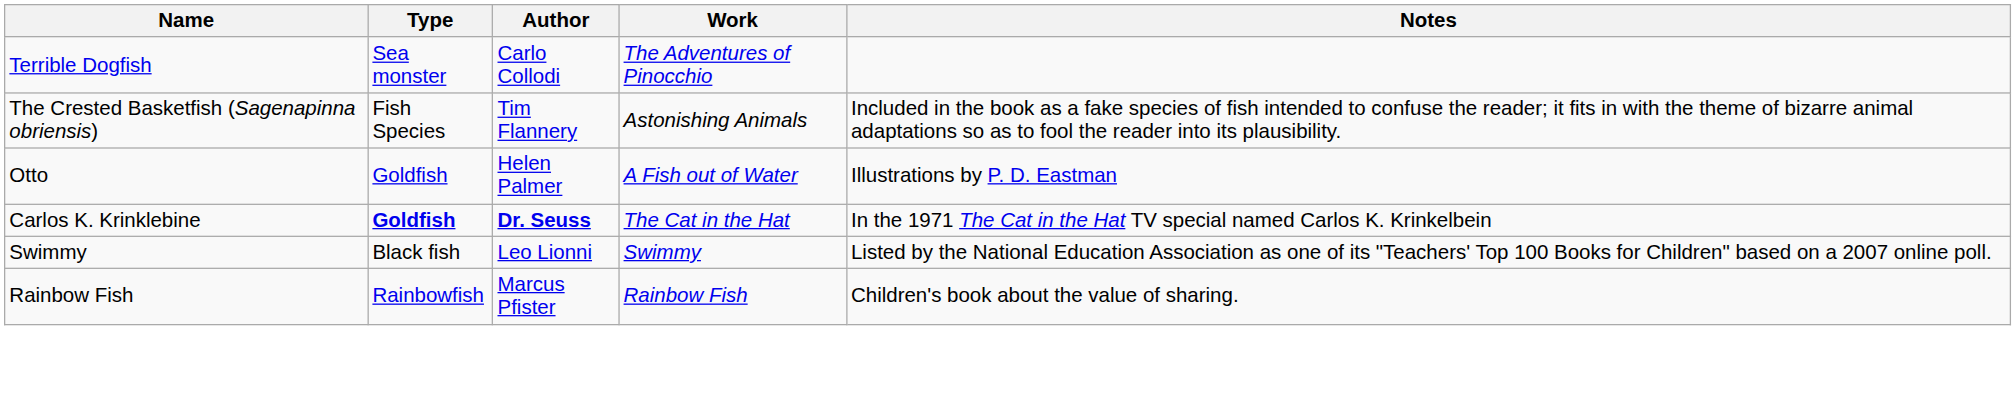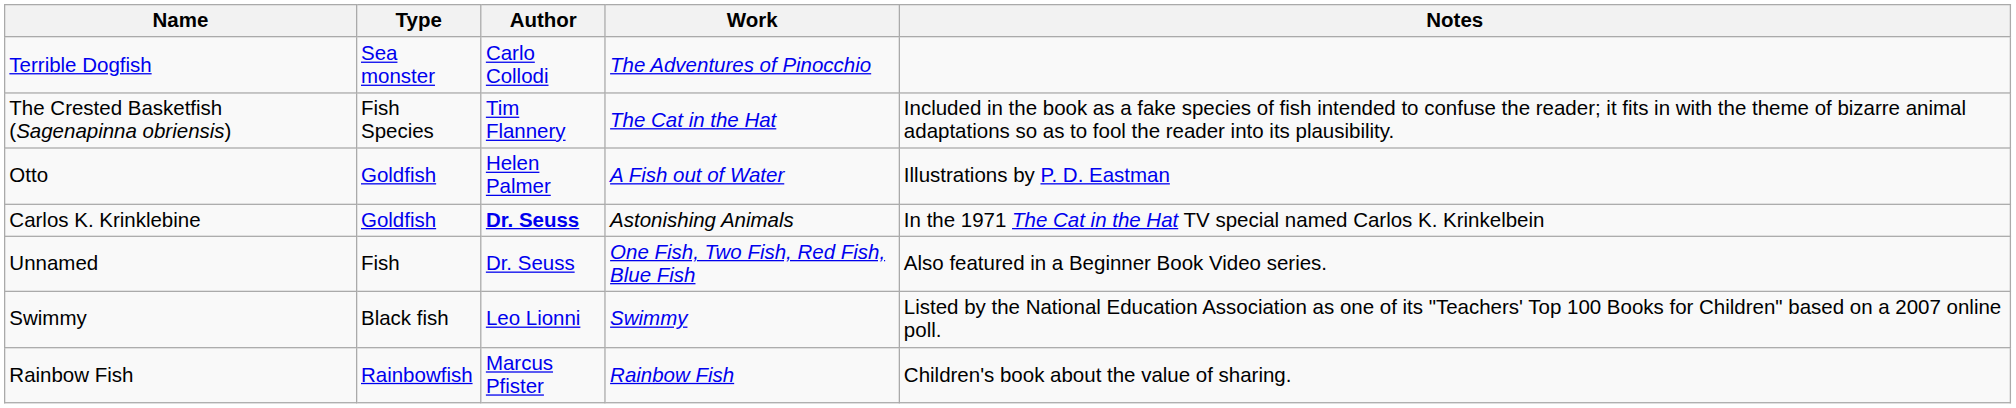 <table class="wikitable sortable">
 <tr>
 <th>Name</th>
 <th>Type</th>
 <th>Author</th>
 <th>Work</th>
 <th>Notes</th>
 </tr>
 <tr>
 <td><a href='#'>Terrible Dogfish</a></td>
 <td><a href='#'>Sea monster</a></td>
 <td><a href='#'>Carlo Collodi</a></td>
 <td><em><a href='#'>The Adventures of Pinocchio</a></em></td>
 <td></td>
 </tr>
 <tr>
 <td>The Crested Basketfish (<em>Sagenapinna obriensis</em>)</td>
 <td>Fish Species</td>
 <td><a href='#'>Tim Flannery</a></td>
-<td><em>Astonishing Animals</em></td>
+<td><em><a href='#'>The Cat in the Hat</a></em></td>
 <td>Included in the book as a fake species of fish intended to confuse the reader; it fits in with the theme of bizarre animal adaptations so as to fool the reader into its plausibility.</td>
 </tr>
 <tr>
 <td>Otto</td>
 <td><a href='#'>Goldfish</a></td>
 <td><a href='#'>Helen Palmer</a></td>
 <td><em><a href='#'>A Fish out of Water</a></em></td>
 <td>Illustrations by <a href='#'>P. D. Eastman</a></td>
 </tr>
 <tr>
 <td>Carlos K. Krinklebine</td>
-<td><strong><a href='#'>Goldfish</a></strong></td>
+<td><a href='#'>Goldfish</a></td>
 <td><strong><a href='#'>Dr. Seuss</a></strong></td>
-<td><em><a href='#'>The Cat in the Hat</a></em></td>
+<td><em>Astonishing Animals</em></td>
 <td>In the 1971 <em><a href='#'>The Cat in the Hat</a></em> TV special named Carlos K. Krinkelbein</td>
+</tr>
+<tr>
+<td>Unnamed</td>
+<td>Fish</td>
+<td><a href='#'>Dr. Seuss</a></td>
+<td><em><a href='#'>One Fish, Two Fish, Red Fish, Blue Fish</a></em></td>
+<td>Also featured in a Beginner Book Video series.</td>
 </tr>
 <tr>
 <td>Swimmy</td>
 <td>Black fish</td>
 <td><a href='#'>Leo Lionni</a></td>
 <td><em><a href='#'>Swimmy</a></em></td>
 <td>Listed by the National Education Association as one of its "Teachers' Top 100 Books for Children" based on a 2007 online poll.</td>
 </tr>
 <tr>
 <td>Rainbow Fish</td>
 <td><a href='#'>Rainbowfish</a></td>
 <td><a href='#'>Marcus Pfister</a></td>
 <td><em><a href='#'>Rainbow Fish</a></em></td>
 <td>Children's book about the value of sharing.</td>
 </tr>
 </table>
